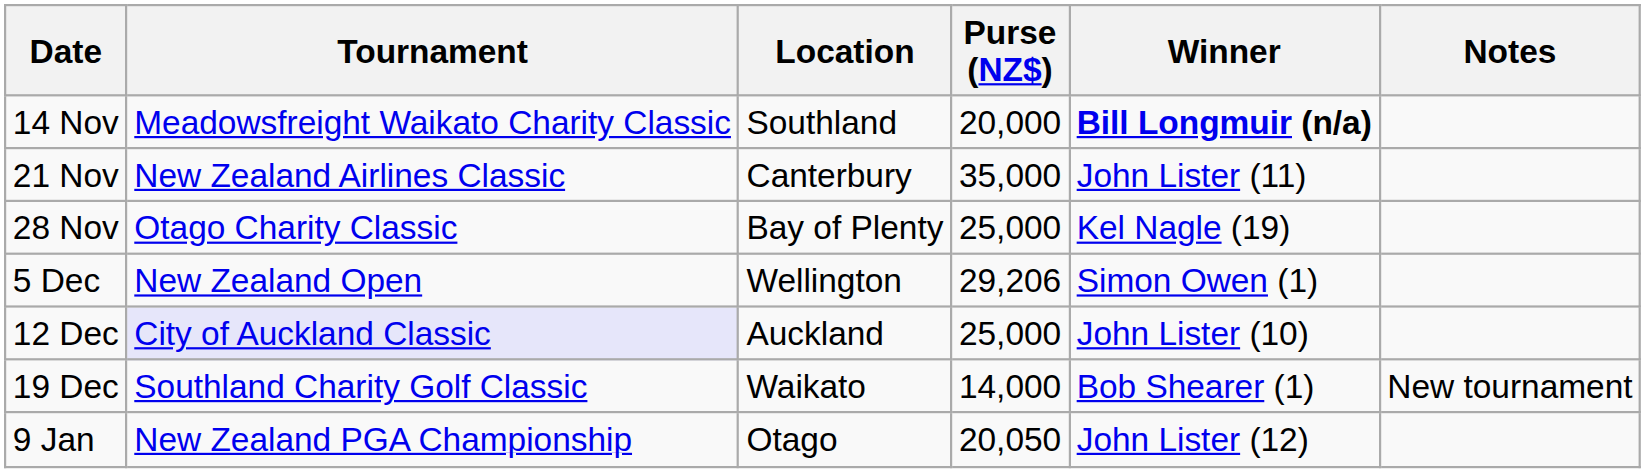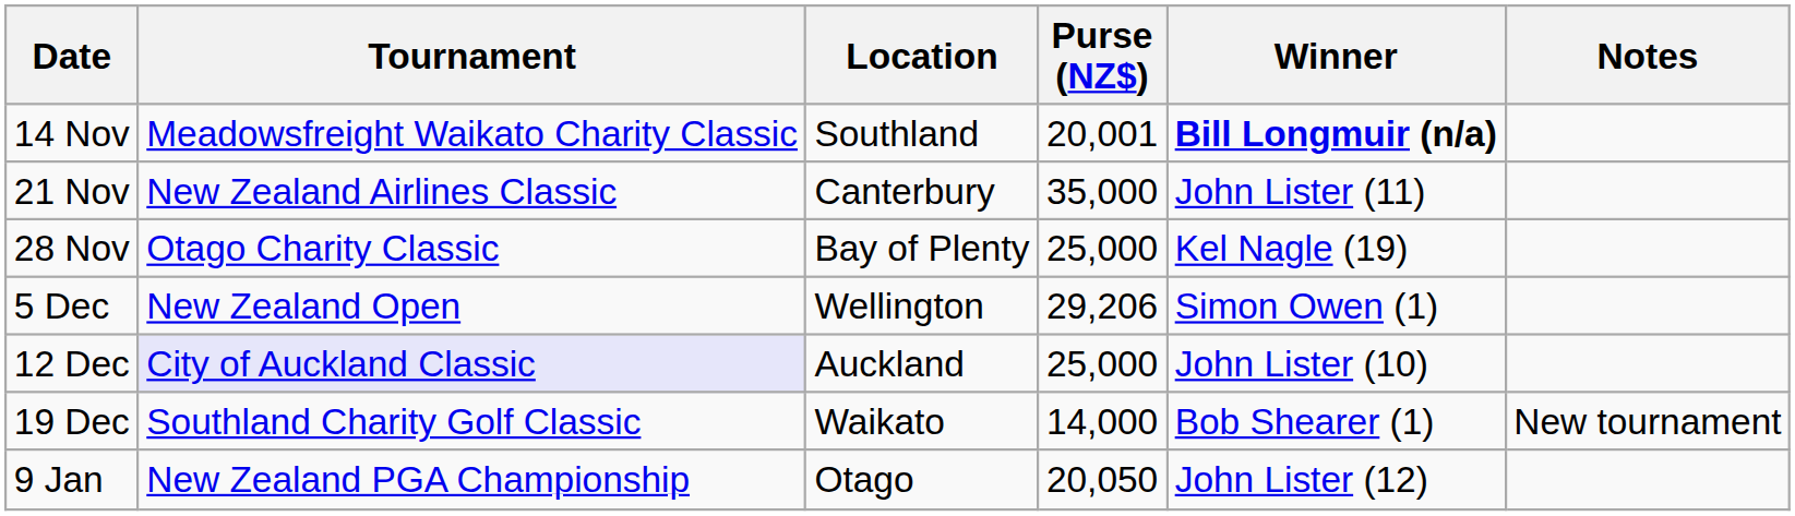 <table class="wikitable" style="font-size:95%">
 <tr>
 <th>Date</th>
 <th>Tournament</th>
 <th>Location</th>
 <th>Purse<br>(<a href='#'>NZ$</a>)</th>
 <th>Winner</th>
 <th>Notes</th>
 </tr>
 <tr>
 <td>14 Nov</td>
 <td><a href='#'>Meadowsfreight Waikato Charity Classic</a></td>
 <td>Southland</td>
-<td align=right>20,000</td>
+<td align=right>20,001</td>
 <td><strong> <a href='#'>Bill Longmuir</a> (n/a)</strong></td>
 <td></td>
 </tr>
 <tr>
 <td>21 Nov</td>
 <td><a href='#'>New Zealand Airlines Classic</a></td>
 <td>Canterbury</td>
 <td align=right>35,000</td>
 <td>  <a href='#'>John Lister</a> (11)</td>
 <td></td>
 </tr>
 <tr>
 <td>28 Nov</td>
 <td><a href='#'>Otago Charity Classic</a></td>
 <td>Bay of Plenty</td>
 <td align=right>25,000</td>
 <td> <a href='#'>Kel Nagle</a> (19)</td>
 <td></td>
 </tr>
 <tr>
 <td>5 Dec</td>
 <td><a href='#'>New Zealand Open</a></td>
 <td>Wellington</td>
 <td align=right>29,206</td>
 <td> <a href='#'>Simon Owen</a> (1)</td>
 <td></td>
 </tr>
 <tr>
 <td>12 Dec</td>
 <td style="background: lavender;"><a href='#'>City of Auckland Classic</a></td>
 <td>Auckland</td>
 <td align=right>25,000</td>
 <td>  <a href='#'>John Lister</a> (10)</td>
 <td></td>
 </tr>
 <tr>
 <td>19 Dec</td>
 <td><a href='#'>Southland Charity Golf Classic</a></td>
 <td>Waikato</td>
 <td align=right>14,000</td>
 <td> <a href='#'>Bob Shearer</a> (1)</td>
 <td>New tournament</td>
 </tr>
 <tr>
 <td>9 Jan</td>
 <td><a href='#'>New Zealand PGA Championship</a></td>
 <td>Otago</td>
 <td align=right>20,050</td>
 <td>  <a href='#'>John Lister</a> (12)</td>
 <td></td>
 </tr>
 </table>
